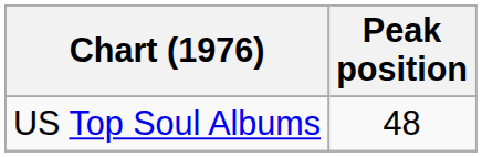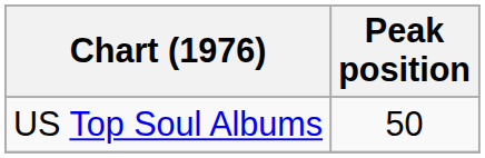 <table class="wikitable">
 <tr>
 <th>Chart (1976)</th>
 <th>Peak<br>position</th>
 </tr>
 <tr>
 <td>US <a href='#'>Top Soul Albums</a></td>
-<td align=center>48</td>
+<td align=center>50</td>
 </tr>
 <tr>
 </tr>
 </table>
